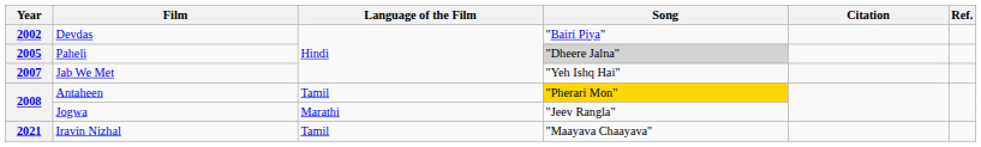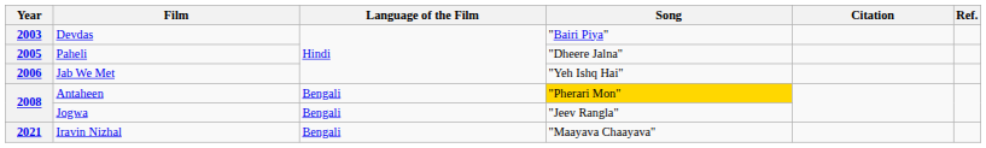 <table class="wikitable plainrowheaders" width="100%" textcolor:#000;">
 <tr>
 <th scope="col" width=5%><strong>Year</strong></th>
 <th scope="col" width=26%><strong>Film</strong></th>
 <th scope="col" width=26%><strong>Language of the Film</strong></th>
 <th scope="col" width=26%><strong>Song</strong></th>
 <th scope="col" width=26%><strong>Citation</strong></th>
 <th scope="col" width=2%><strong>Ref.</strong></th>
 </tr>
 <tr>
-<th scope="row"><a href='#'>2002</a></th>
+<th scope="row"><a href='#'>2003</a></th>
 <td><a href='#'>Devdas</a></td>
 <td rowspan="3"><a href='#'>Hindi</a></td>
 <td>"<a href='#'>Bairi Piya</a>"</td>
 <td></td>
 <td></td>
 </tr>
 <tr>
 <th scope="row"><a href='#'>2005</a></th>
 <td><a href='#'>Paheli</a></td>
-<td style="background: lightgrey;">"Dheere Jalna"</td>
+<td>"Dheere Jalna"</td>
 <td></td>
 <td></td>
 </tr>
 <tr>
-<th scope="row"><a href='#'>2007</a></th>
+<th scope="row"><a href='#'>2006</a></th>
 <td><a href='#'>Jab We Met</a></td>
 <td>"Yeh Ishq Hai"</td>
 <td></td>
 <td></td>
 </tr>
 <tr>
 <th scope="row" rowspan="2"><a href='#'>2008</a></th>
 <td><a href='#'>Antaheen</a></td>
-<td><a href='#'>Tamil</a></td>
+<td><a href='#'>Bengali</a></td>
 <td style="background: gold;">"Pherari Mon"</td>
 <td rowspan="2"></td>
 <td rowspan="2"></td>
 </tr>
 <tr>
 <td><a href='#'>Jogwa</a></td>
-<td><a href='#'>Marathi</a></td>
+<td><a href='#'>Bengali</a></td>
 <td>"Jeev Rangla"</td>
 </tr>
 <tr>
 <th scope="row" rowspan="2"><a href='#'>2021</a></th>
 <td><a href='#'>Iravin Nizhal</a></td>
-<td><a href='#'>Tamil</a></td>
+<td><a href='#'>Bengali</a></td>
 <td>"Maayava Chaayava"</td>
 <td></td>
 <td></td>
 </tr>
 </table>
